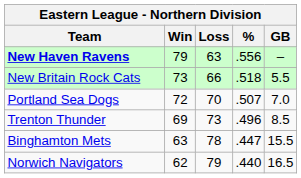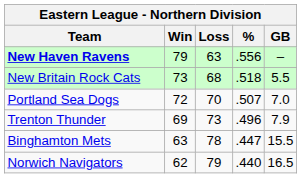 <table class="wikitable">
 <tr>
 <th colspan="5">Eastern League - Northern Division</th>
 </tr>
 <tr>
 <th width="55%">Team</th>
 <th>Win</th>
 <th>Loss</th>
 <th>%</th>
 <th>GB</th>
 </tr>
 <tr align=center bgcolor="#CCFFCC">
 <td align=left><strong><a href='#'>New Haven Ravens</a></strong></td>
 <td>79</td>
 <td>63</td>
 <td>.556</td>
 <td>–</td>
 </tr>
 <tr align=center bgcolor="#CCFFCC">
 <td align=left><a href='#'>New Britain Rock Cats</a></td>
 <td>73</td>
-<td>66</td>
+<td>68</td>
 <td>.518</td>
 <td>5.5</td>
 </tr>
 <tr align=center>
 <td align=left><a href='#'>Portland Sea Dogs</a></td>
 <td>72</td>
 <td>70</td>
 <td>.507</td>
 <td>7.0</td>
 </tr>
 <tr align=center>
 <td align=left><a href='#'>Trenton Thunder</a></td>
 <td>69</td>
 <td>73</td>
 <td>.496</td>
-<td>8.5</td>
+<td>7.9</td>
 </tr>
 <tr align=center>
 <td align=left><a href='#'>Binghamton Mets</a></td>
 <td>63</td>
 <td>78</td>
 <td>.447</td>
 <td>15.5</td>
 </tr>
 <tr align=center>
 <td align=left><a href='#'>Norwich Navigators</a></td>
 <td>62</td>
 <td>79</td>
 <td>.440</td>
 <td>16.5</td>
 </tr>
 </table>
